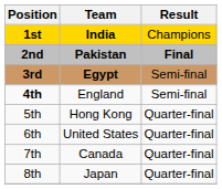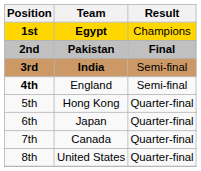 <table class="wikitable" style="text-align: center;">
 <tr>
 <th>Position</th>
 <th>Team</th>
 <th>Result</th>
 </tr>
 <tr style="background:gold;">
 <td><strong>1st</strong></td>
-<td> <strong>India</strong></td>
+<td> <strong>Egypt</strong></td>
 <td>Champions</td>
 </tr>
 <tr style="background:silver;">
 <td><strong>2nd</strong></td>
 <td> <strong>Pakistan</strong></td>
 <td><strong>Final</strong></td>
 </tr>
 <tr style="background:#c96;">
 <td><strong>3rd</strong></td>
-<td> <strong>Egypt</strong></td>
+<td> <strong>India</strong></td>
 <td>Semi-final</td>
 </tr>
 <tr>
 <td><strong>4th</strong></td>
 <td> England</td>
 <td>Semi-final</td>
 </tr>
 <tr>
 <td>5th</td>
 <td> Hong Kong</td>
 <td>Quarter-final</td>
 </tr>
 <tr>
 <td>6th</td>
-<td> United States</td>
+<td> Japan</td>
 <td>Quarter-final</td>
 </tr>
 <tr>
 <td>7th</td>
 <td> Canada</td>
 <td>Quarter-final</td>
 </tr>
 <tr>
 <td>8th</td>
-<td> Japan</td>
+<td> United States</td>
 <td>Quarter-final</td>
 </tr>
 <tr>
 </tr>
 </table>
